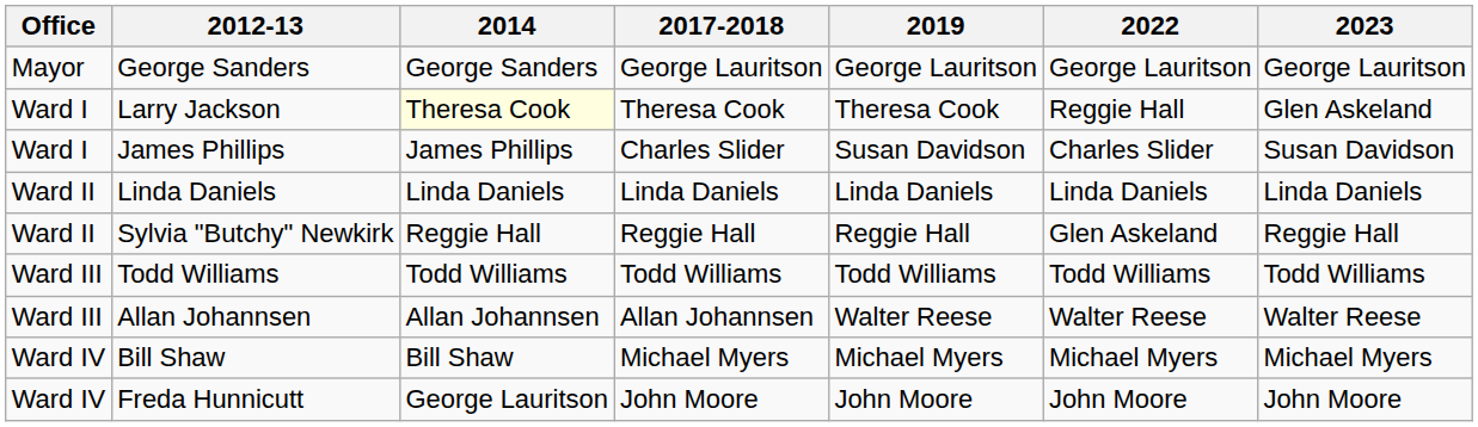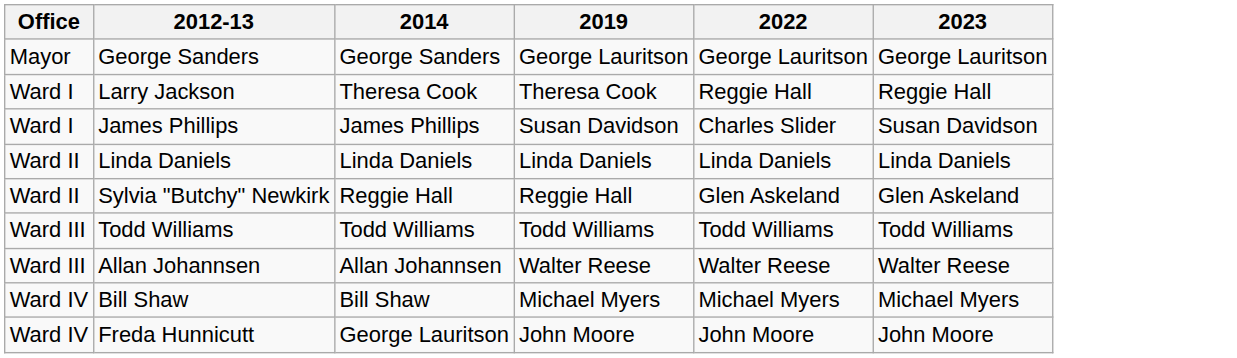 <table class=wikitable>
 <tr>
 <th>Office</th>
 <th>2012-13</th>
 <th>2014</th>
-<th>2017-2018</th>
 <th>2019</th>
 <th>2022</th>
 <th>2023</th>
 </tr>
 <tr>
 <td>Mayor</td>
 <td>George Sanders</td>
 <td>George Sanders</td>
 <td>George Lauritson</td>
 <td>George Lauritson</td>
 <td>George Lauritson</td>
-<td>George Lauritson</td>
 </tr>
 <tr>
 <td>Ward I</td>
 <td>Larry Jackson</td>
-<td style="background: lightyellow;">Theresa Cook</td>
 <td>Theresa Cook</td>
 <td>Theresa Cook</td>
 <td>Reggie Hall</td>
-<td>Glen Askeland</td>
+<td>Reggie Hall</td>
 </tr>
 <tr>
 <td>Ward I</td>
 <td>James Phillips</td>
 <td>James Phillips</td>
-<td>Charles Slider</td>
 <td>Susan Davidson</td>
 <td>Charles Slider</td>
 <td>Susan Davidson</td>
 </tr>
 <tr>
 <td>Ward II</td>
 <td>Linda Daniels</td>
 <td>Linda Daniels</td>
 <td>Linda Daniels</td>
 <td>Linda Daniels</td>
 <td>Linda Daniels</td>
-<td>Linda Daniels</td>
 </tr>
 <tr>
 <td>Ward II</td>
 <td>Sylvia "Butchy" Newkirk</td>
 <td>Reggie Hall</td>
 <td>Reggie Hall</td>
-<td>Reggie Hall</td>
 <td>Glen Askeland</td>
-<td>Reggie Hall</td>
+<td>Glen Askeland</td>
 </tr>
 <tr>
 <td>Ward III</td>
 <td>Todd Williams</td>
 <td>Todd Williams</td>
 <td>Todd Williams</td>
 <td>Todd Williams</td>
 <td>Todd Williams</td>
-<td>Todd Williams</td>
 </tr>
 <tr>
 <td>Ward III</td>
-<td>Allan Johannsen</td>
 <td>Allan Johannsen</td>
 <td>Allan Johannsen</td>
 <td>Walter Reese</td>
 <td>Walter Reese</td>
 <td>Walter Reese</td>
 </tr>
 <tr>
 <td>Ward IV</td>
 <td>Bill Shaw</td>
 <td>Bill Shaw</td>
 <td>Michael Myers</td>
 <td>Michael Myers</td>
 <td>Michael Myers</td>
-<td>Michael Myers</td>
 </tr>
 <tr>
 <td>Ward IV</td>
 <td>Freda Hunnicutt</td>
 <td>George Lauritson</td>
 <td>John Moore</td>
 <td>John Moore</td>
 <td>John Moore</td>
-<td>John Moore</td>
 </tr>
 </table>
